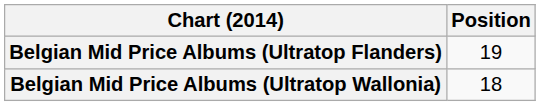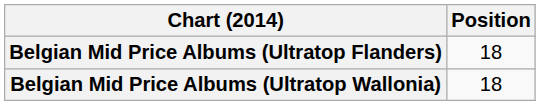 <table class="wikitable sortable plainrowheaders" style="text-align:center">
 <tr>
 <th scope="col">Chart (2014)</th>
 <th scope="col">Position</th>
 </tr>
 <tr>
 <th scope="row">Belgian Mid Price Albums (Ultratop Flanders)</th>
-<td>19</td>
+<td>18</td>
 </tr>
 <tr>
 <th scope="row">Belgian Mid Price Albums (Ultratop Wallonia)</th>
 <td>18</td>
 </tr>
 </table>
